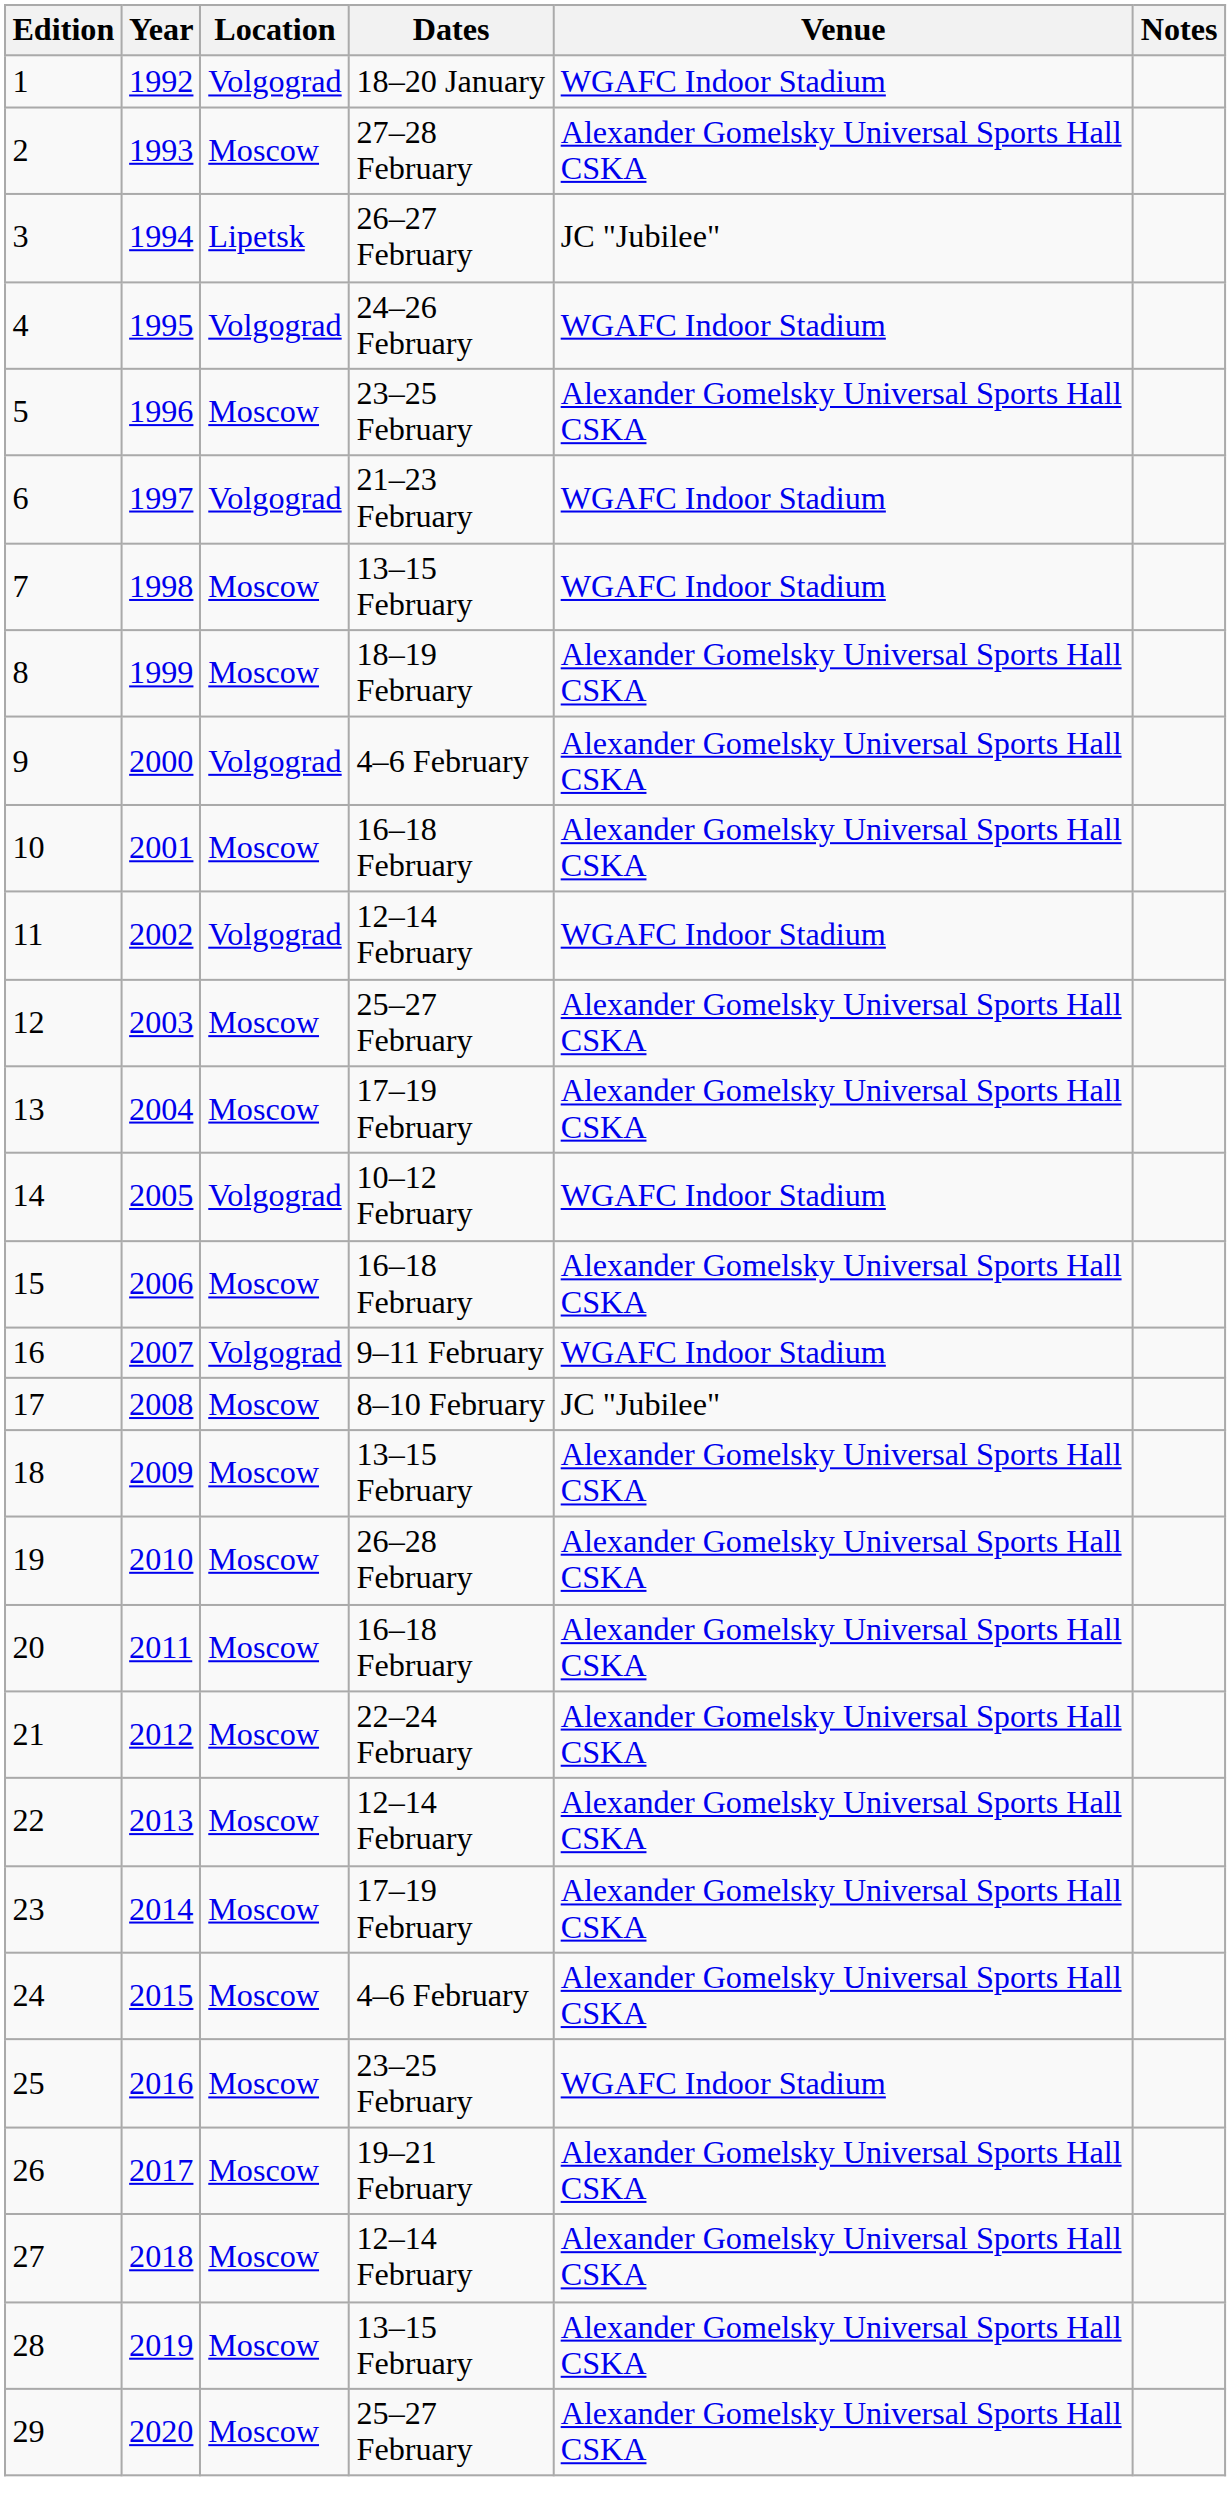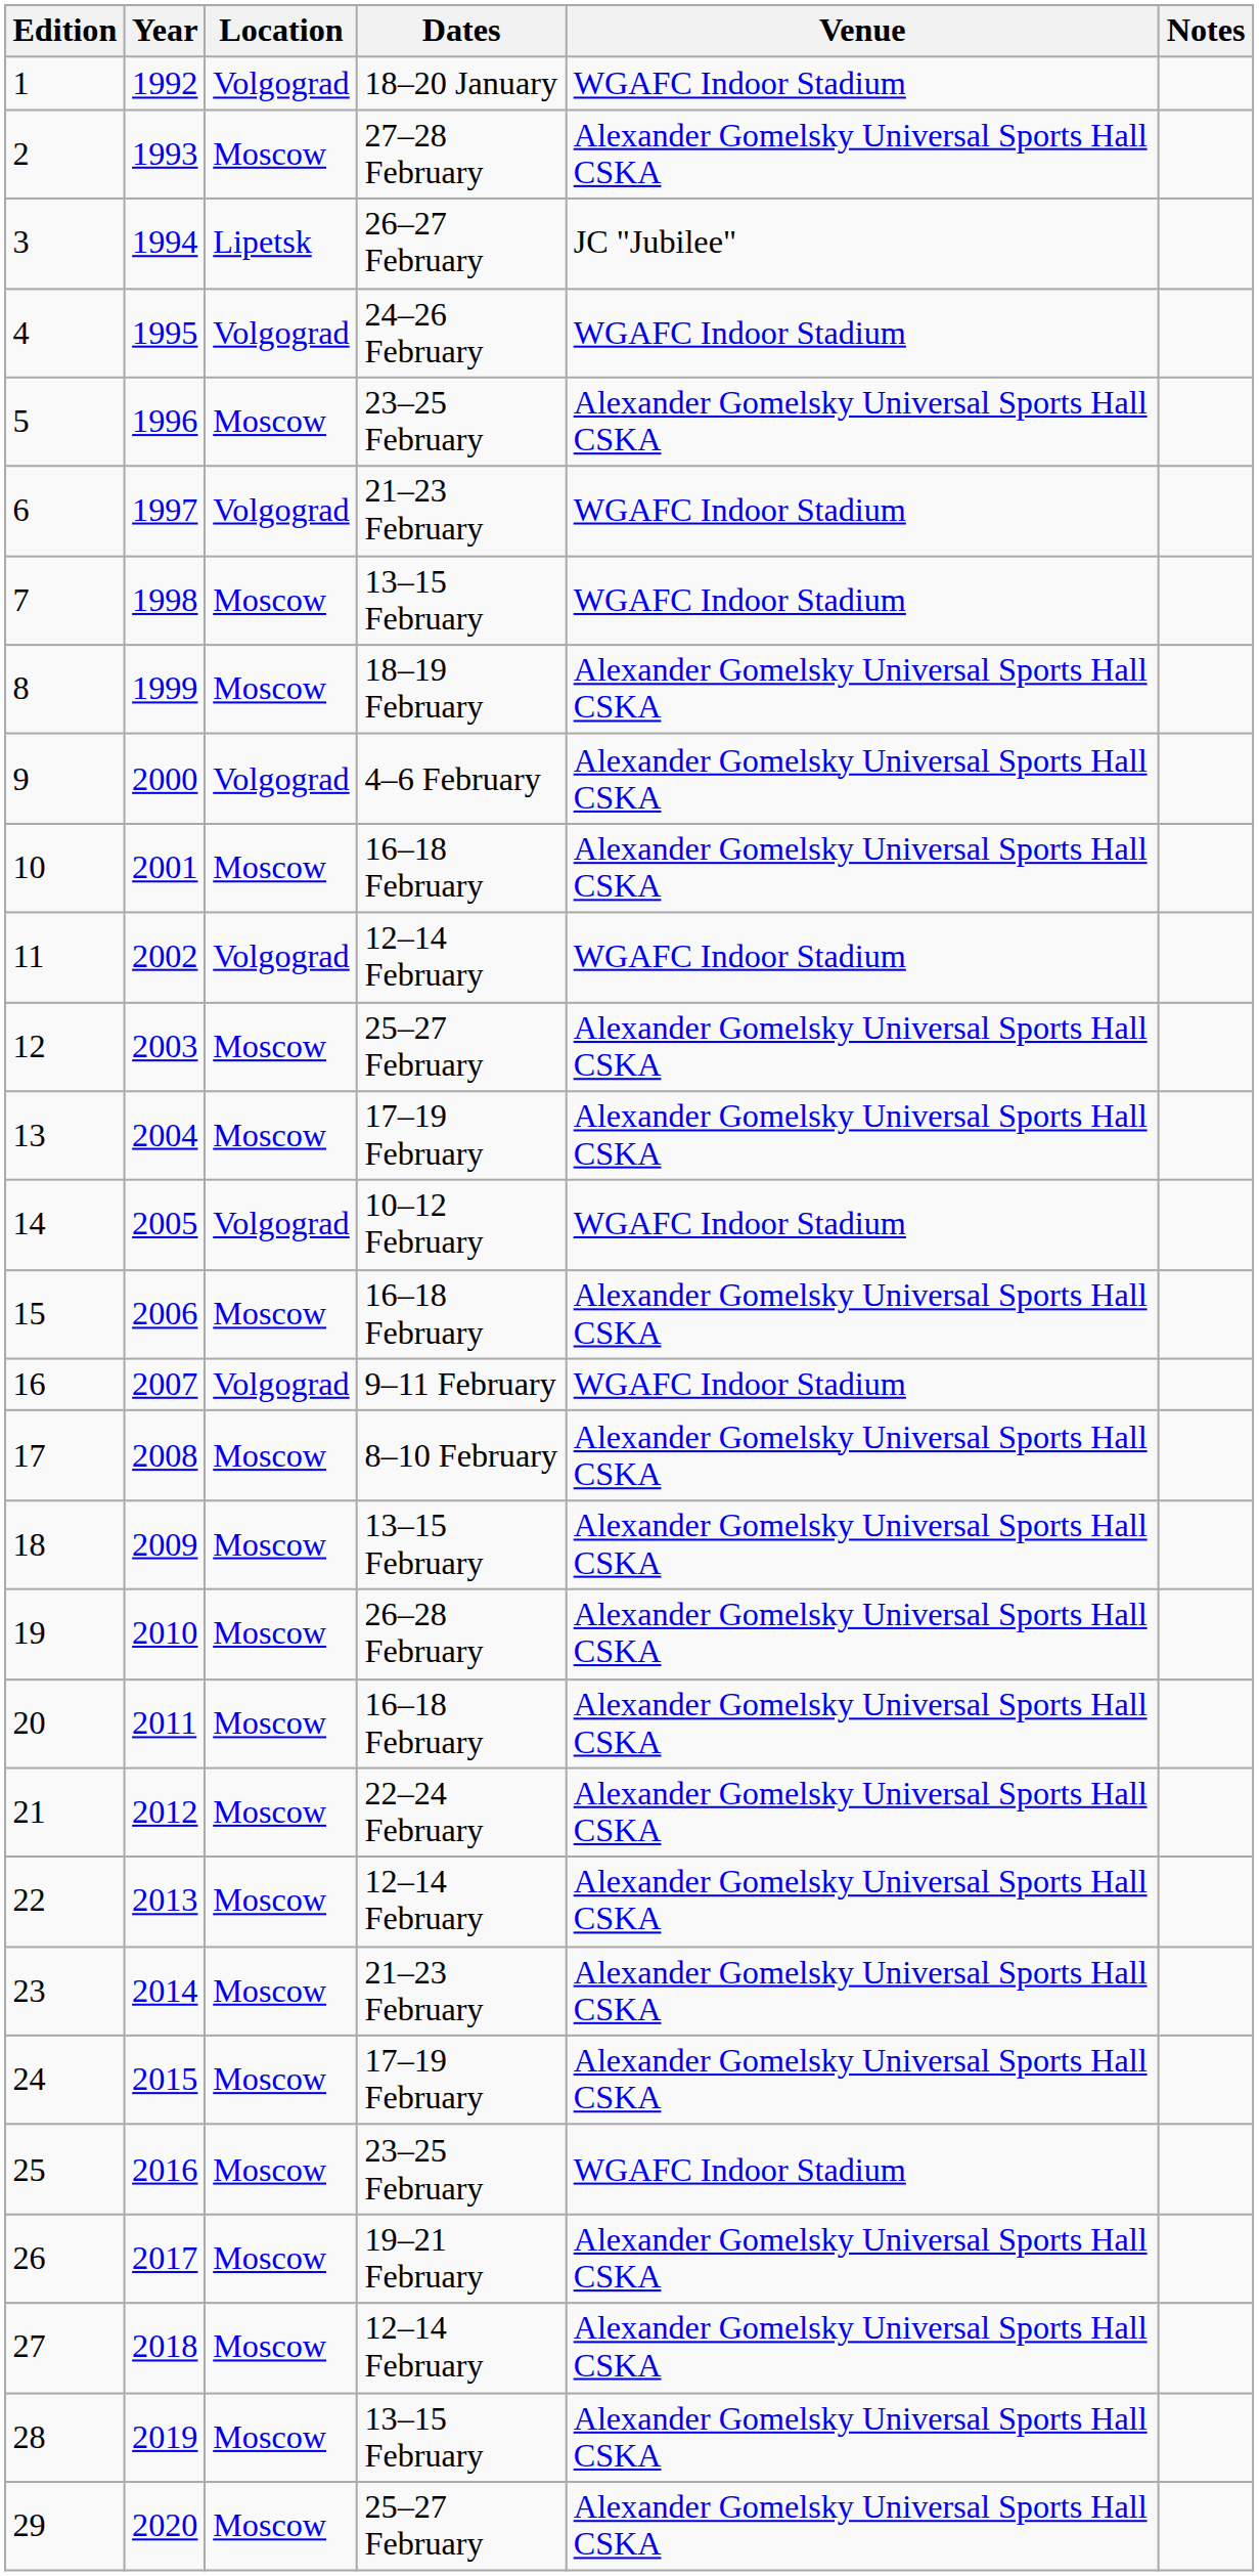 <table class = "wikitable">
 <tr>
 <th>Edition</th>
 <th>Year</th>
 <th>Location</th>
 <th>Dates</th>
 <th>Venue</th>
 <th>Notes</th>
 </tr>
 <tr>
 <td>1</td>
 <td><a href='#'>1992</a></td>
 <td><a href='#'>Volgograd</a></td>
 <td>18–20 January</td>
 <td><a href='#'>WGAFC Indoor Stadium</a></td>
 <td></td>
 </tr>
 <tr>
 <td>2</td>
 <td><a href='#'>1993</a></td>
 <td><a href='#'>Moscow</a></td>
 <td>27–28 February</td>
 <td><a href='#'>Alexander Gomelsky Universal Sports Hall CSKA</a></td>
 <td></td>
 </tr>
 <tr>
 <td>3</td>
 <td><a href='#'>1994</a></td>
 <td><a href='#'>Lipetsk</a></td>
 <td>26–27 February</td>
 <td>JC "Jubilee"</td>
 <td></td>
 </tr>
 <tr>
 <td>4</td>
 <td><a href='#'>1995</a></td>
 <td><a href='#'>Volgograd</a></td>
 <td>24–26 February</td>
 <td><a href='#'>WGAFC Indoor Stadium</a></td>
 <td></td>
 </tr>
 <tr>
 <td>5</td>
 <td><a href='#'>1996</a></td>
 <td><a href='#'>Moscow</a></td>
 <td>23–25 February</td>
 <td><a href='#'>Alexander Gomelsky Universal Sports Hall CSKA</a></td>
 <td></td>
 </tr>
 <tr>
 <td>6</td>
 <td><a href='#'>1997</a></td>
 <td><a href='#'>Volgograd</a></td>
 <td>21–23 February</td>
 <td><a href='#'>WGAFC Indoor Stadium</a></td>
 <td></td>
 </tr>
 <tr>
 <td>7</td>
 <td><a href='#'>1998</a></td>
 <td><a href='#'>Moscow</a></td>
 <td>13–15 February</td>
 <td><a href='#'>WGAFC Indoor Stadium</a></td>
 <td></td>
 </tr>
 <tr>
 <td>8</td>
 <td><a href='#'>1999</a></td>
 <td><a href='#'>Moscow</a></td>
 <td>18–19 February</td>
 <td><a href='#'>Alexander Gomelsky Universal Sports Hall CSKA</a></td>
 <td></td>
 </tr>
 <tr>
 <td>9</td>
 <td><a href='#'>2000</a></td>
 <td><a href='#'>Volgograd</a></td>
 <td>4–6 February</td>
 <td><a href='#'>Alexander Gomelsky Universal Sports Hall CSKA</a></td>
 <td></td>
 </tr>
 <tr>
 <td>10</td>
 <td><a href='#'>2001</a></td>
 <td><a href='#'>Moscow</a></td>
 <td>16–18 February</td>
 <td><a href='#'>Alexander Gomelsky Universal Sports Hall CSKA</a></td>
 <td></td>
 </tr>
 <tr>
 <td>11</td>
 <td><a href='#'>2002</a></td>
 <td><a href='#'>Volgograd</a></td>
 <td>12–14 February</td>
 <td><a href='#'>WGAFC Indoor Stadium</a></td>
 <td></td>
 </tr>
 <tr>
 <td>12</td>
 <td><a href='#'>2003</a></td>
 <td><a href='#'>Moscow</a></td>
 <td>25–27 February</td>
 <td><a href='#'>Alexander Gomelsky Universal Sports Hall CSKA</a></td>
 <td></td>
 </tr>
 <tr>
 <td>13</td>
 <td><a href='#'>2004</a></td>
 <td><a href='#'>Moscow</a></td>
 <td>17–19 February</td>
 <td><a href='#'>Alexander Gomelsky Universal Sports Hall CSKA</a></td>
 <td></td>
 </tr>
 <tr>
 <td>14</td>
 <td><a href='#'>2005</a></td>
 <td><a href='#'>Volgograd</a></td>
 <td>10–12 February</td>
 <td><a href='#'>WGAFC Indoor Stadium</a></td>
 <td></td>
 </tr>
 <tr>
 <td>15</td>
 <td><a href='#'>2006</a></td>
 <td><a href='#'>Moscow</a></td>
 <td>16–18 February</td>
 <td><a href='#'>Alexander Gomelsky Universal Sports Hall CSKA</a></td>
 <td></td>
 </tr>
 <tr>
 <td>16</td>
 <td><a href='#'>2007</a></td>
 <td><a href='#'>Volgograd</a></td>
 <td>9–11 February</td>
 <td><a href='#'>WGAFC Indoor Stadium</a></td>
 <td></td>
 </tr>
 <tr>
 <td>17</td>
 <td><a href='#'>2008</a></td>
 <td><a href='#'>Moscow</a></td>
 <td>8–10 February</td>
-<td>JC "Jubilee"</td>
+<td><a href='#'>Alexander Gomelsky Universal Sports Hall CSKA</a></td>
 <td></td>
 </tr>
 <tr>
 <td>18</td>
 <td><a href='#'>2009</a></td>
 <td><a href='#'>Moscow</a></td>
 <td>13–15 February</td>
 <td><a href='#'>Alexander Gomelsky Universal Sports Hall CSKA</a></td>
 <td></td>
 </tr>
 <tr>
 <td>19</td>
 <td><a href='#'>2010</a></td>
 <td><a href='#'>Moscow</a></td>
 <td>26–28 February</td>
 <td><a href='#'>Alexander Gomelsky Universal Sports Hall CSKA</a></td>
 <td></td>
 </tr>
 <tr>
 <td>20</td>
 <td><a href='#'>2011</a></td>
 <td><a href='#'>Moscow</a></td>
 <td>16–18 February</td>
 <td><a href='#'>Alexander Gomelsky Universal Sports Hall CSKA</a></td>
 <td></td>
 </tr>
 <tr>
 <td>21</td>
 <td><a href='#'>2012</a></td>
 <td><a href='#'>Moscow</a></td>
 <td>22–24 February</td>
 <td><a href='#'>Alexander Gomelsky Universal Sports Hall CSKA</a></td>
 <td></td>
 </tr>
 <tr>
 <td>22</td>
 <td><a href='#'>2013</a></td>
 <td><a href='#'>Moscow</a></td>
 <td>12–14 February</td>
 <td><a href='#'>Alexander Gomelsky Universal Sports Hall CSKA</a></td>
 <td></td>
 </tr>
 <tr>
 <td>23</td>
 <td><a href='#'>2014</a></td>
 <td><a href='#'>Moscow</a></td>
-<td>17–19 February</td>
+<td>21–23 February</td>
 <td><a href='#'>Alexander Gomelsky Universal Sports Hall CSKA</a></td>
 <td></td>
 </tr>
 <tr>
 <td>24</td>
 <td><a href='#'>2015</a></td>
 <td><a href='#'>Moscow</a></td>
-<td>4–6 February</td>
+<td>17–19 February</td>
 <td><a href='#'>Alexander Gomelsky Universal Sports Hall CSKA</a></td>
 <td></td>
 </tr>
 <tr>
 <td>25</td>
 <td><a href='#'>2016</a></td>
 <td><a href='#'>Moscow</a></td>
 <td>23–25 February</td>
 <td><a href='#'>WGAFC Indoor Stadium</a></td>
 <td></td>
 </tr>
 <tr>
 <td>26</td>
 <td><a href='#'>2017</a></td>
 <td><a href='#'>Moscow</a></td>
 <td>19–21 February</td>
 <td><a href='#'>Alexander Gomelsky Universal Sports Hall CSKA</a></td>
 <td></td>
 </tr>
 <tr>
 <td>27</td>
 <td><a href='#'>2018</a></td>
 <td><a href='#'>Moscow</a></td>
 <td>12–14 February</td>
 <td><a href='#'>Alexander Gomelsky Universal Sports Hall CSKA</a></td>
 <td></td>
 </tr>
 <tr>
 <td>28</td>
 <td><a href='#'>2019</a></td>
 <td><a href='#'>Moscow</a></td>
 <td>13–15 February</td>
 <td><a href='#'>Alexander Gomelsky Universal Sports Hall CSKA</a></td>
 <td></td>
 </tr>
 <tr>
 <td>29</td>
 <td><a href='#'>2020</a></td>
 <td><a href='#'>Moscow</a></td>
 <td>25–27 February</td>
 <td><a href='#'>Alexander Gomelsky Universal Sports Hall CSKA</a></td>
 <td></td>
 </tr>
 </table>
